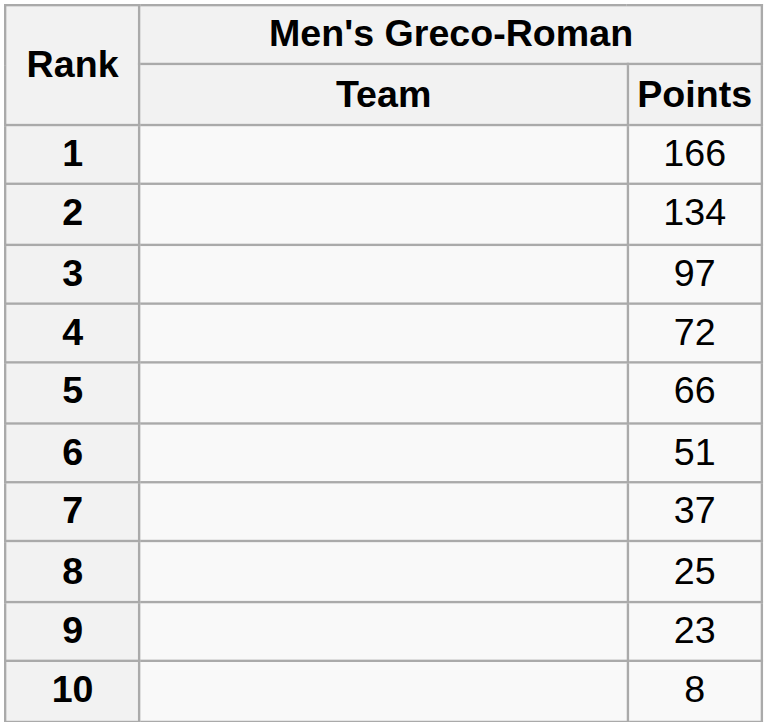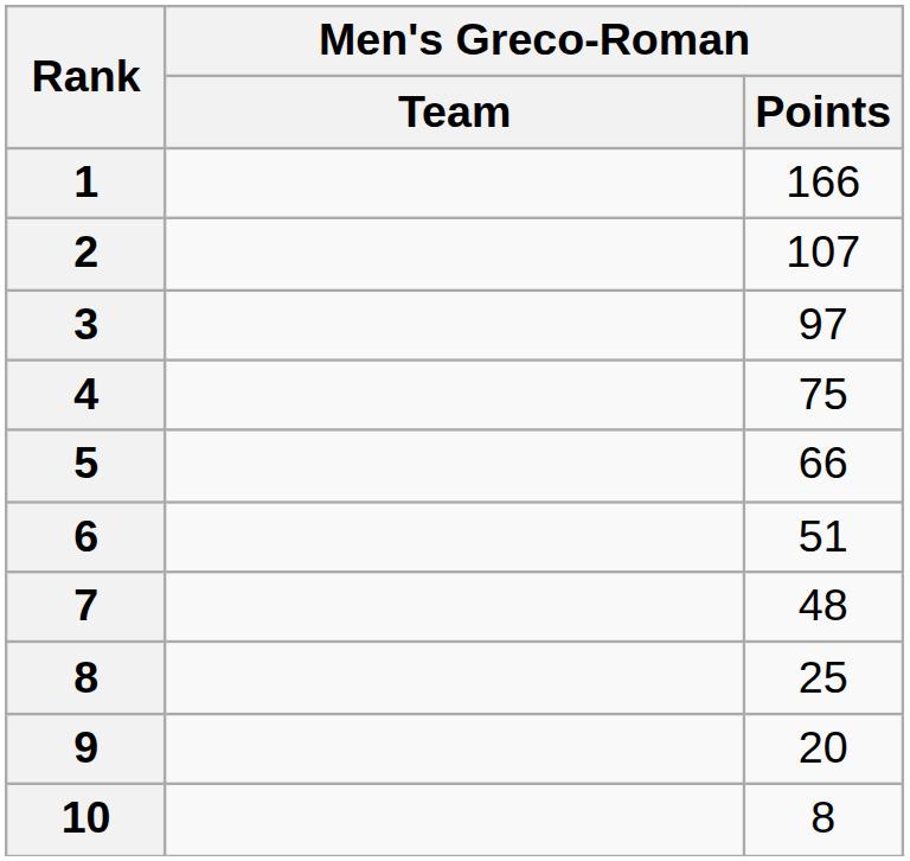 <table class="wikitable" style="text-align:center;">
 <tr>
 <th rowspan="2" width="50">Rank</th>
 <th colspan="2">Men's Greco-Roman</th>
 </tr>
 <tr>
 <th width="200">Team</th>
 <th width="50">Points</th>
 </tr>
 <tr>
 <th>1</th>
 <td align="left"></td>
 <td>166</td>
 </tr>
 <tr>
 <th>2</th>
 <td align="left"></td>
-<td>134</td>
+<td>107</td>
 </tr>
 <tr>
 <th>3</th>
 <td align="left"></td>
 <td>97</td>
 </tr>
 <tr>
 <th>4</th>
 <td align="left"></td>
-<td>72</td>
+<td>75</td>
 </tr>
 <tr>
 <th>5</th>
 <td align="left"></td>
 <td>66</td>
 </tr>
 <tr>
 <th>6</th>
 <td align="left"></td>
 <td>51</td>
 </tr>
 <tr>
 <th>7</th>
 <td align="left"></td>
-<td>37</td>
+<td>48</td>
 </tr>
 <tr>
 <th>8</th>
 <td align="left"></td>
 <td>25</td>
 </tr>
 <tr>
 <th>9</th>
 <td align="left"></td>
-<td>23</td>
+<td>20</td>
 </tr>
 <tr>
 <th>10</th>
 <td align="left"></td>
 <td>8</td>
 </tr>
 </table>
